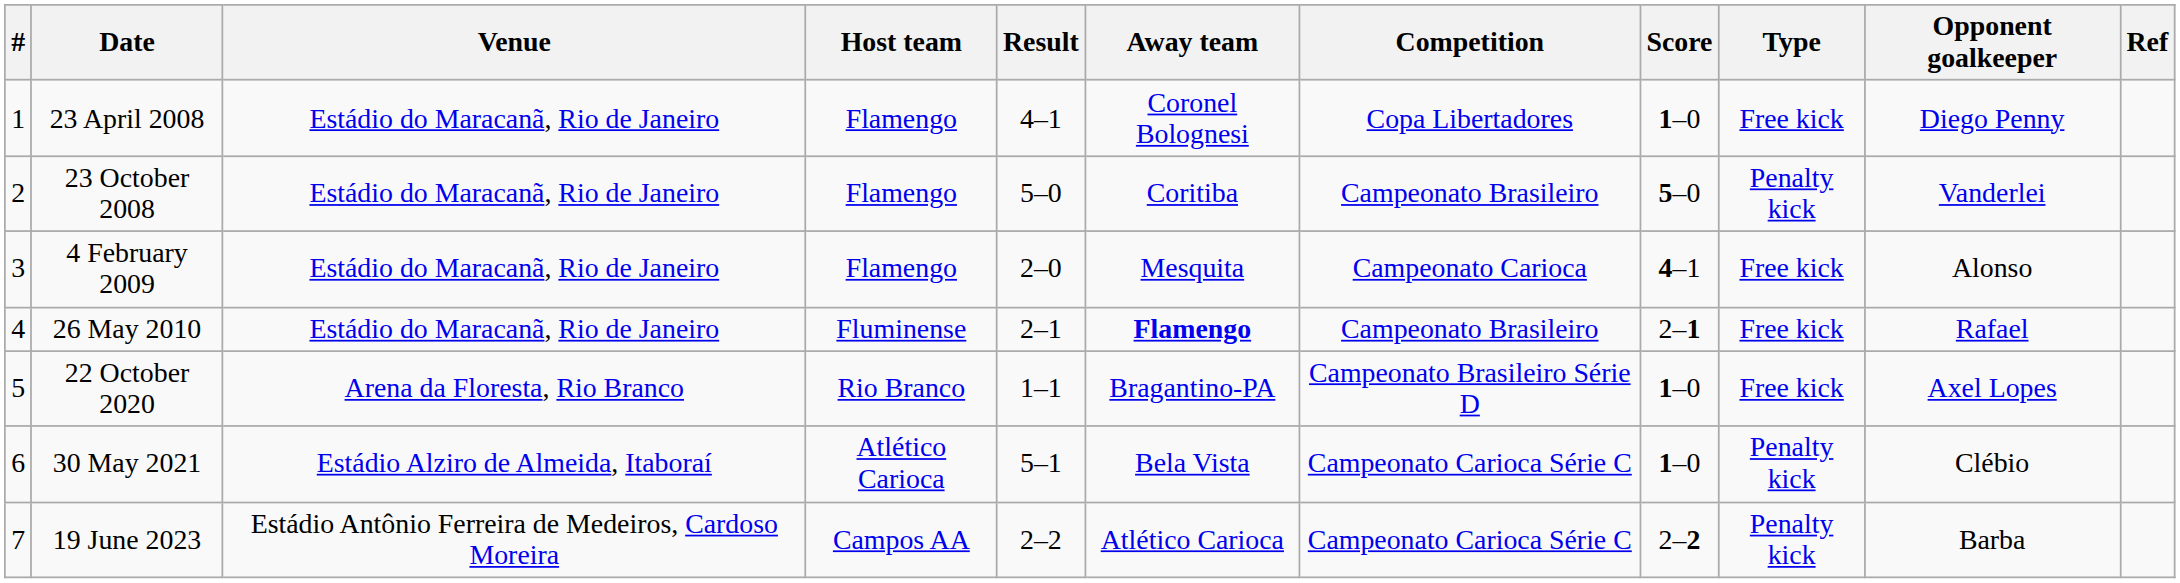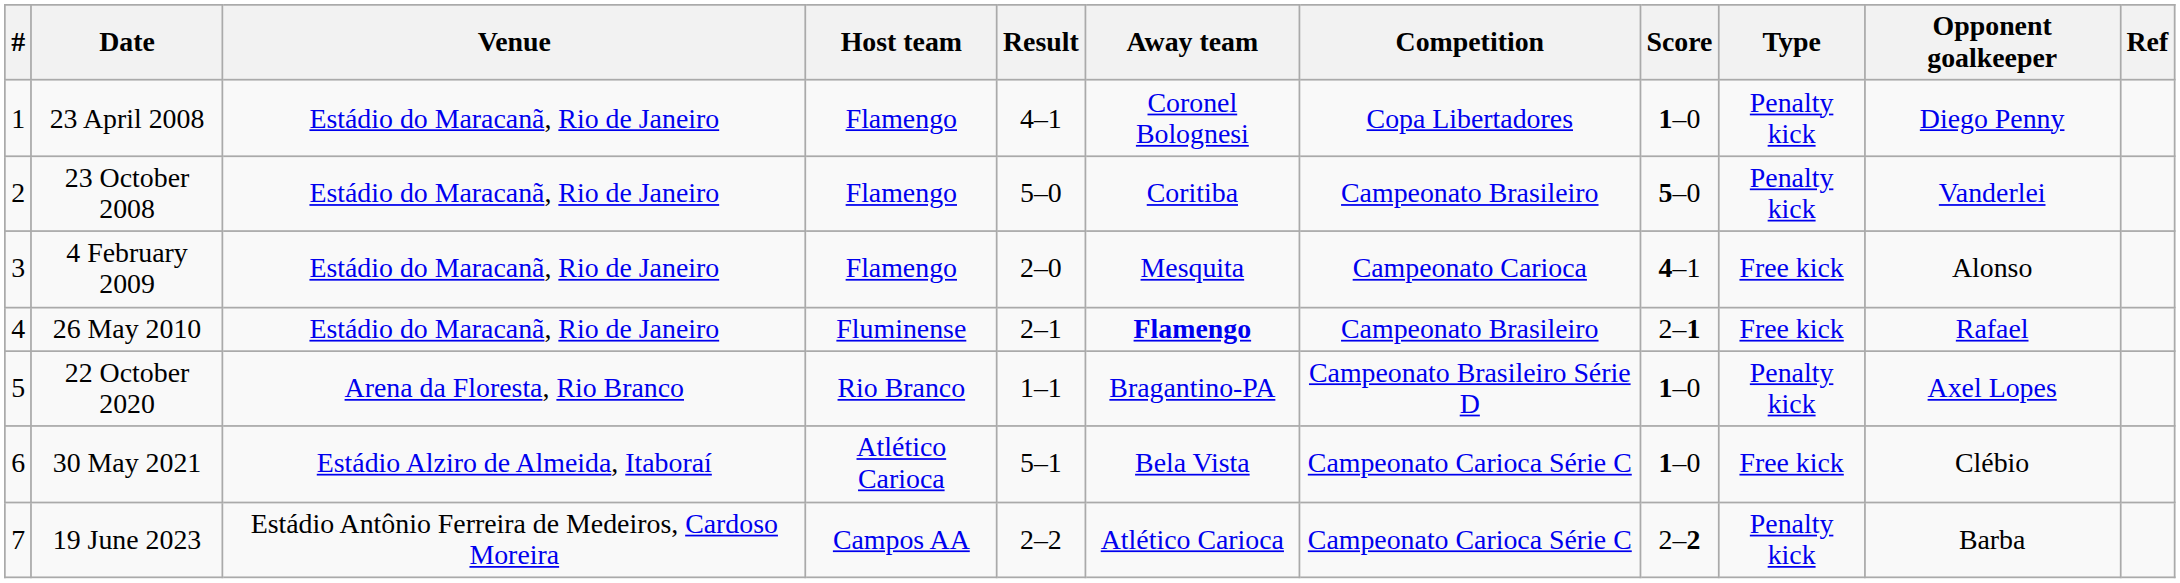 <table class="wikitable sortable" style="text-align:center">
 <tr>
 <th>#</th>
 <th>Date</th>
 <th>Venue</th>
 <th>Host team</th>
 <th>Result</th>
 <th>Away team</th>
 <th>Competition</th>
 <th>Score</th>
 <th>Type</th>
 <th>Opponent goalkeeper</th>
 <th>Ref</th>
 </tr>
 <tr>
 <td>1</td>
 <td>23 April 2008</td>
 <td><a href='#'>Estádio do Maracanã</a>, <a href='#'>Rio de Janeiro</a></td>
 <td><a href='#'>Flamengo</a></td>
 <td>4–1</td>
 <td><a href='#'>Coronel Bolognesi</a></td>
 <td><a href='#'>Copa Libertadores</a></td>
 <td><strong>1</strong>–0</td>
-<td><a href='#'>Free kick</a></td>
+<td><a href='#'>Penalty kick</a></td>
 <td><a href='#'>Diego Penny</a></td>
 <td></td>
 </tr>
 <tr>
 <td>2</td>
 <td>23 October 2008</td>
 <td><a href='#'>Estádio do Maracanã</a>, <a href='#'>Rio de Janeiro</a></td>
 <td><a href='#'>Flamengo</a></td>
 <td>5–0</td>
 <td><a href='#'>Coritiba</a></td>
 <td><a href='#'>Campeonato Brasileiro</a></td>
 <td><strong>5</strong>–0</td>
 <td><a href='#'>Penalty kick</a></td>
 <td><a href='#'>Vanderlei</a></td>
 <td></td>
 </tr>
 <tr>
 <td>3</td>
 <td>4 February 2009</td>
 <td><a href='#'>Estádio do Maracanã</a>, <a href='#'>Rio de Janeiro</a></td>
 <td><a href='#'>Flamengo</a></td>
 <td>2–0</td>
 <td><a href='#'>Mesquita</a></td>
 <td><a href='#'>Campeonato Carioca</a></td>
 <td><strong>4</strong>–1</td>
 <td><a href='#'>Free kick</a></td>
 <td>Alonso</td>
 <td></td>
 </tr>
 <tr>
 <td>4</td>
 <td>26 May 2010</td>
 <td><a href='#'>Estádio do Maracanã</a>, <a href='#'>Rio de Janeiro</a></td>
 <td><a href='#'>Fluminense</a></td>
 <td>2–1</td>
 <td><strong><a href='#'>Flamengo</a></strong></td>
 <td><a href='#'>Campeonato Brasileiro</a></td>
 <td>2–<strong>1</strong></td>
 <td><a href='#'>Free kick</a></td>
 <td><a href='#'>Rafael</a></td>
 <td></td>
 </tr>
 <tr>
 <td>5</td>
 <td>22 October 2020</td>
 <td><a href='#'>Arena da Floresta</a>, <a href='#'>Rio Branco</a></td>
 <td><a href='#'>Rio Branco</a></td>
 <td>1–1</td>
 <td><a href='#'>Bragantino-PA</a></td>
 <td><a href='#'>Campeonato Brasileiro Série D</a></td>
 <td><strong>1</strong>–0</td>
-<td><a href='#'>Free kick</a></td>
+<td><a href='#'>Penalty kick</a></td>
 <td><a href='#'>Axel Lopes</a></td>
 <td></td>
 </tr>
 <tr>
 <td>6</td>
 <td>30 May 2021</td>
 <td><a href='#'>Estádio Alziro de Almeida</a>, <a href='#'>Itaboraí</a></td>
 <td><a href='#'>Atlético Carioca</a></td>
 <td>5–1</td>
 <td><a href='#'>Bela Vista</a></td>
 <td><a href='#'>Campeonato Carioca Série C</a></td>
 <td><strong>1</strong>–0</td>
-<td><a href='#'>Penalty kick</a></td>
+<td><a href='#'>Free kick</a></td>
 <td>Clébio</td>
 <td></td>
 </tr>
 <tr>
 <td>7</td>
 <td>19 June 2023</td>
 <td>Estádio Antônio Ferreira de Medeiros, <a href='#'>Cardoso Moreira</a></td>
 <td><a href='#'>Campos AA</a></td>
 <td>2–2</td>
 <td><a href='#'>Atlético Carioca</a></td>
 <td><a href='#'>Campeonato Carioca Série C</a></td>
 <td>2–<strong>2</strong></td>
 <td><a href='#'>Penalty kick</a></td>
 <td>Barba</td>
 <td></td>
 </tr>
 </table>
